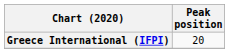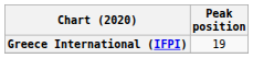 <table class="wikitable sortable plainrowheaders" style="text-align:center">
 <tr>
 <th scope="col">Chart (2020)</th>
 <th scope="col">Peak<br>position</th>
 </tr>
 <tr>
 <th scope="row">Greece International (<a href='#'>IFPI</a>)</th>
-<td>20</td>
+<td>19</td>
 </tr>
 <tr>
 </tr>
 </table>
